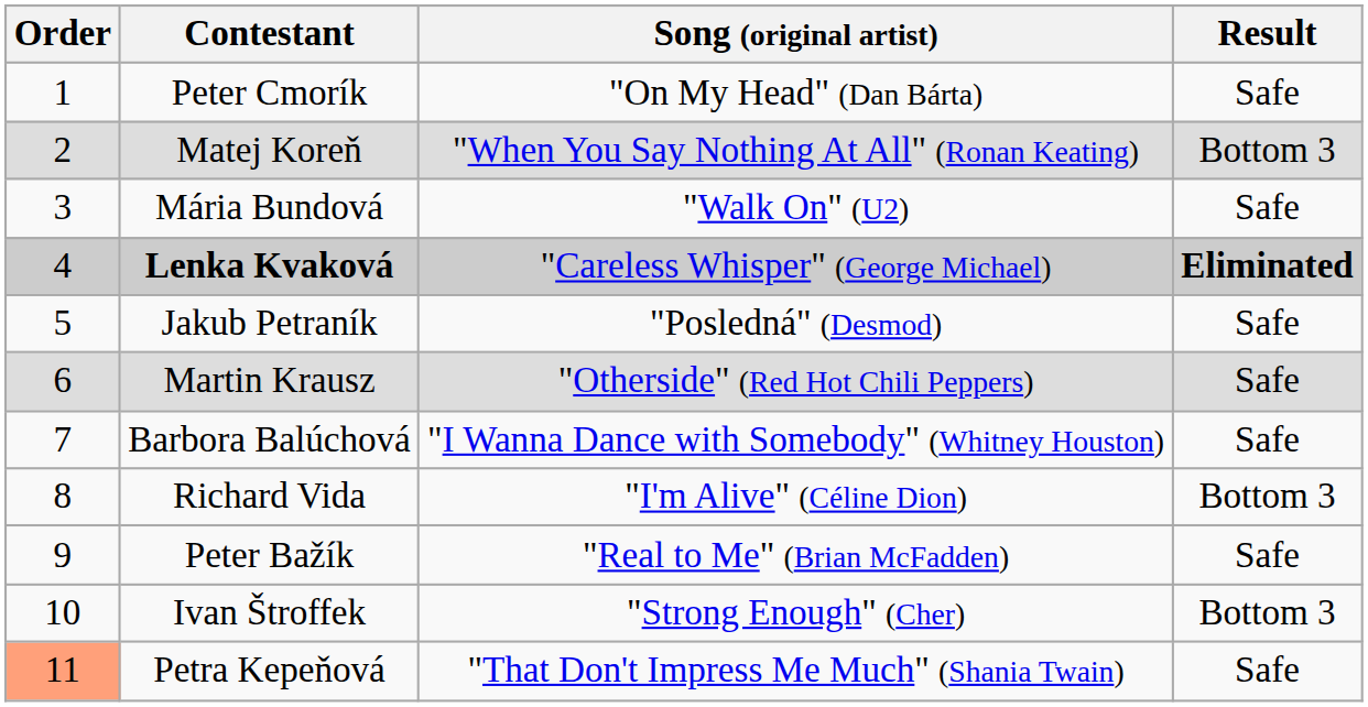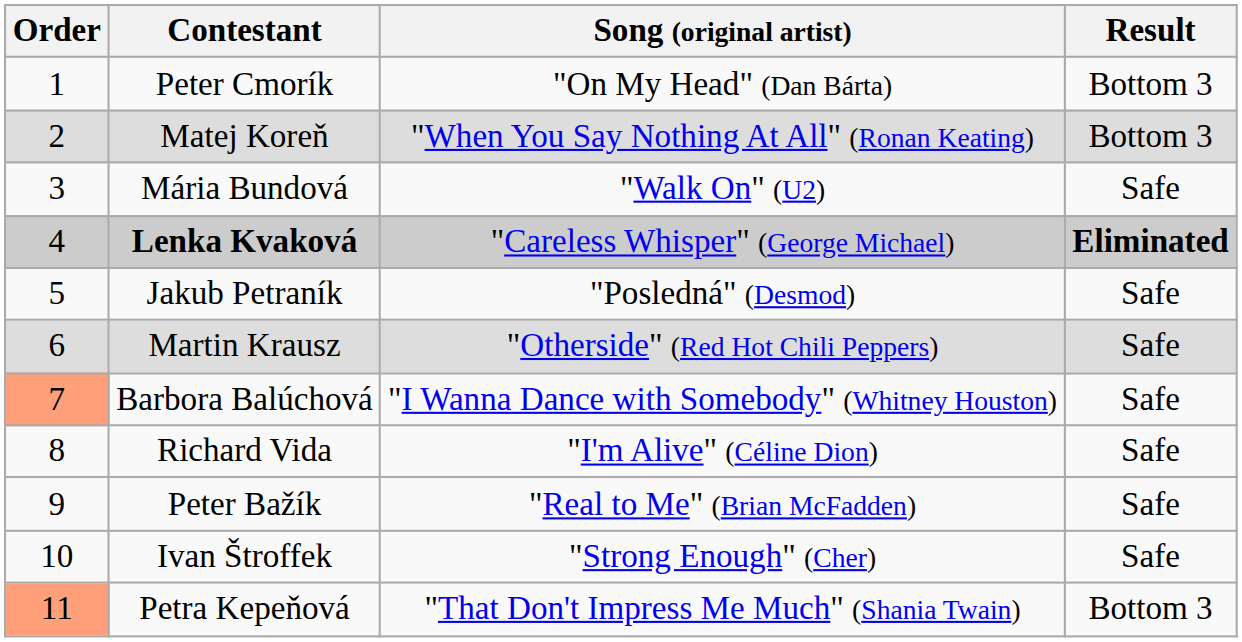 <table class="wikitable plainrowheaders" style="text-align:center;">
 <tr>
 <th scope="col">Order</th>
 <th scope="col">Contestant</th>
 <th scope="col">Song <small>(original artist)</small></th>
 <th scope="col">Result</th>
 </tr>
 <tr>
 <td>1</td>
 <td>Peter Cmorík</td>
 <td>"On My Head" <small>(Dan Bárta)</small></td>
-<td>Safe</td>
+<td>Bottom 3</td>
 </tr>
 <tr style="background:#ddd;">
 <td>2</td>
 <td>Matej Koreň</td>
 <td>"<a href='#'>When You Say Nothing At All</a>" <small>(<a href='#'>Ronan Keating</a>)</small></td>
 <td>Bottom 3</td>
 </tr>
 <tr>
 <td>3</td>
 <td>Mária Bundová</td>
 <td>"<a href='#'>Walk On</a>" <small>(<a href='#'>U2</a>)</small></td>
 <td>Safe</td>
 </tr>
 <tr style="background:#ccc;">
 <td>4</td>
 <td><strong>Lenka Kvaková</strong></td>
 <td>"<a href='#'>Careless Whisper</a>" <small>(<a href='#'>George Michael</a>)</small></td>
 <td><strong>Eliminated</strong></td>
 </tr>
 <tr>
 <td>5</td>
 <td>Jakub Petraník</td>
 <td>"Posledná" <small>(<a href='#'>Desmod</a>)</small></td>
 <td>Safe</td>
 </tr>
 <tr style="background:#ddd;">
 <td>6</td>
 <td>Martin Krausz</td>
 <td>"<a href='#'>Otherside</a>" <small>(<a href='#'>Red Hot Chili Peppers</a>)</small></td>
 <td>Safe</td>
 </tr>
 <tr>
-<td>7</td>
+<td style="background: lightsalmon;">7</td>
 <td>Barbora Balúchová</td>
 <td>"<a href='#'>I Wanna Dance with Somebody</a>" <small>(<a href='#'>Whitney Houston</a>)</small></td>
 <td>Safe</td>
 </tr>
 <tr>
 <td>8</td>
 <td>Richard Vida</td>
 <td>"<a href='#'>I'm Alive</a>" <small>(<a href='#'>Céline Dion</a>) </small></td>
-<td>Bottom 3</td>
+<td>Safe</td>
 </tr>
 <tr>
 <td>9</td>
 <td>Peter Bažík</td>
 <td>"<a href='#'>Real to Me</a>" <small>(<a href='#'>Brian McFadden</a>)</small></td>
 <td>Safe</td>
 </tr>
 <tr>
 <td>10</td>
 <td>Ivan Štroffek</td>
 <td>"<a href='#'>Strong Enough</a>" <small>(<a href='#'>Cher</a>)</small></td>
-<td>Bottom 3</td>
+<td>Safe</td>
 </tr>
 <tr>
 <td style="background: lightsalmon;">11</td>
 <td>Petra Kepeňová</td>
 <td>"<a href='#'>That Don't Impress Me Much</a>" <small>(<a href='#'>Shania Twain</a>)</small></td>
-<td>Safe</td>
+<td>Bottom 3</td>
 </tr>
 </table>
